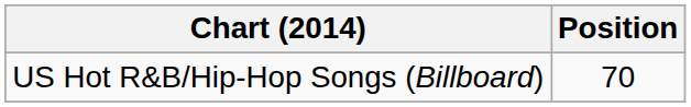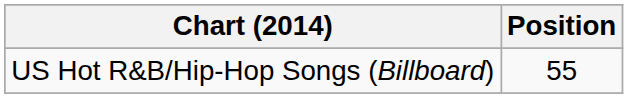 <table class="wikitable">
 <tr>
 <th>Chart (2014)</th>
 <th>Position</th>
 </tr>
 <tr>
 <td>US Hot R&B/Hip-Hop Songs (<em>Billboard</em>)</td>
-<td style="text-align:center">70</td>
+<td style="text-align:center">55</td>
 </tr>
 </table>
